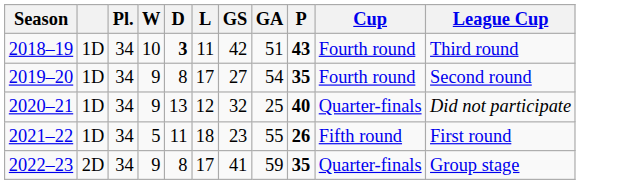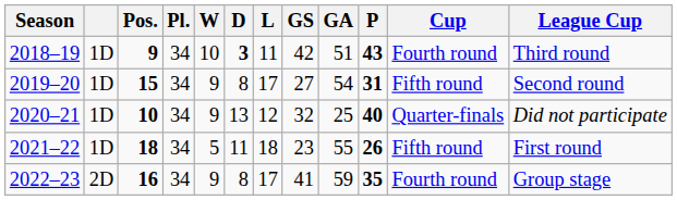 <table class="wikitable">
 <tr style="background:#efefef;">
 <th>Season</th>
 <th></th>
+<th>Pos.</th>
 <th>Pl.</th>
 <th>W</th>
 <th>D</th>
 <th>L</th>
 <th>GS</th>
 <th>GA</th>
 <th>P</th>
 <th><a href='#'>Cup</a></th>
 <th><a href='#'>League Cup</a></th>
 </tr>
 <tr>
 <td><a href='#'>2018–19</a></td>
 <td>1D</td>
+<td align=right><strong>9</strong></td>
 <td align=right>34</td>
 <td align=right>10</td>
 <td align=right><strong>3</strong></td>
 <td align=right>11</td>
 <td align=right>42</td>
 <td align=right>51</td>
 <td align=right><strong>43</strong></td>
 <td><a href='#'>Fourth round</a></td>
 <td><a href='#'>Third round</a></td>
 </tr>
 <tr>
 <td><a href='#'>2019–20</a></td>
 <td>1D</td>
+<td align=right><strong>15</strong></td>
 <td align=right>34</td>
 <td align=right>9</td>
 <td align=right>8</td>
 <td align=right>17</td>
 <td align=right>27</td>
 <td align=right>54</td>
-<td align=right><strong>35</strong></td>
-<td><a href='#'>Fourth round</a></td>
+<td align=right><strong>31</strong></td>
+<td><a href='#'>Fifth round</a></td>
 <td><a href='#'>Second round</a></td>
 </tr>
 <tr>
 <td><a href='#'>2020–21</a></td>
 <td>1D</td>
+<td align=right><strong>10</strong></td>
 <td align=right>34</td>
 <td align=right>9</td>
 <td align=right>13</td>
 <td align=right>12</td>
 <td align=right>32</td>
 <td align=right>25</td>
 <td align=right><strong>40</strong></td>
 <td><a href='#'>Quarter-finals</a></td>
 <td><em>Did not participate</em></td>
 </tr>
 <tr>
 <td><a href='#'>2021–22</a></td>
 <td>1D</td>
+<td align=right><strong>18</strong></td>
 <td align=right>34</td>
 <td align=right>5</td>
 <td align=right>11</td>
 <td align=right>18</td>
 <td align=right>23</td>
 <td align=right>55</td>
 <td align=right><strong>26</strong></td>
 <td><a href='#'>Fifth round</a></td>
 <td><a href='#'>First round</a></td>
 </tr>
 <tr>
 <td><a href='#'>2022–23</a></td>
 <td>2D</td>
+<td align=right><strong>16</strong></td>
 <td align=right>34</td>
 <td align=right>9</td>
 <td align=right>8</td>
 <td align=right>17</td>
 <td align=right>41</td>
 <td align=right>59</td>
 <td align=right><strong>35</strong></td>
-<td><a href='#'>Quarter-finals</a></td>
+<td><a href='#'>Fourth round</a></td>
 <td><a href='#'>Group stage</a></td>
 </tr>
 </table>
